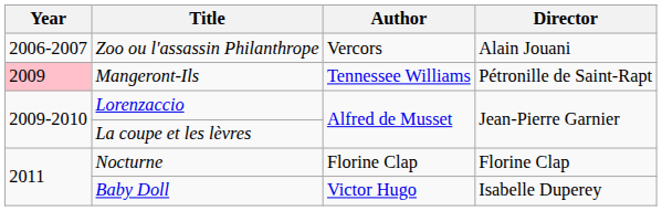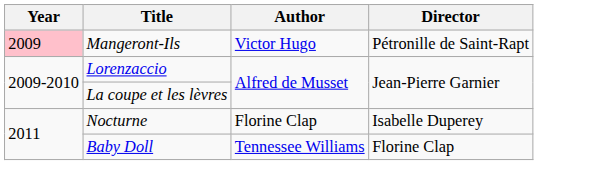 <table class="wikitable">
 <tr>
 <th>Year</th>
 <th>Title</th>
 <th>Author</th>
 <th>Director</th>
 </tr>
 <tr>
-<td>2006-2007</td>
-<td><em>Zoo ou l'assassin Philanthrope</em></td>
-<td>Vercors</td>
-<td>Alain Jouani</td>
-</tr>
-<tr>
 <td style="background: pink;">2009</td>
 <td><em>Mangeront-Ils</em></td>
-<td><a href='#'>Tennessee Williams</a></td>
+<td><a href='#'>Victor Hugo</a></td>
 <td>Pétronille de Saint-Rapt</td>
 </tr>
 <tr>
 <td rowspan=2>2009-2010</td>
 <td><em><a href='#'>Lorenzaccio</a></em></td>
 <td rowspan=2><a href='#'>Alfred de Musset</a></td>
 <td rowspan=2>Jean-Pierre Garnier</td>
 </tr>
 <tr>
 <td><em>La coupe et les lèvres</em></td>
 </tr>
 <tr>
 <td rowspan=2>2011</td>
 <td><em>Nocturne</em></td>
 <td>Florine Clap</td>
-<td>Florine Clap</td>
+<td>Isabelle Duperey</td>
 </tr>
 <tr>
 <td><em><a href='#'>Baby Doll</a></em></td>
-<td><a href='#'>Victor Hugo</a></td>
-<td>Isabelle Duperey</td>
+<td><a href='#'>Tennessee Williams</a></td>
+<td>Florine Clap</td>
 </tr>
 </table>
